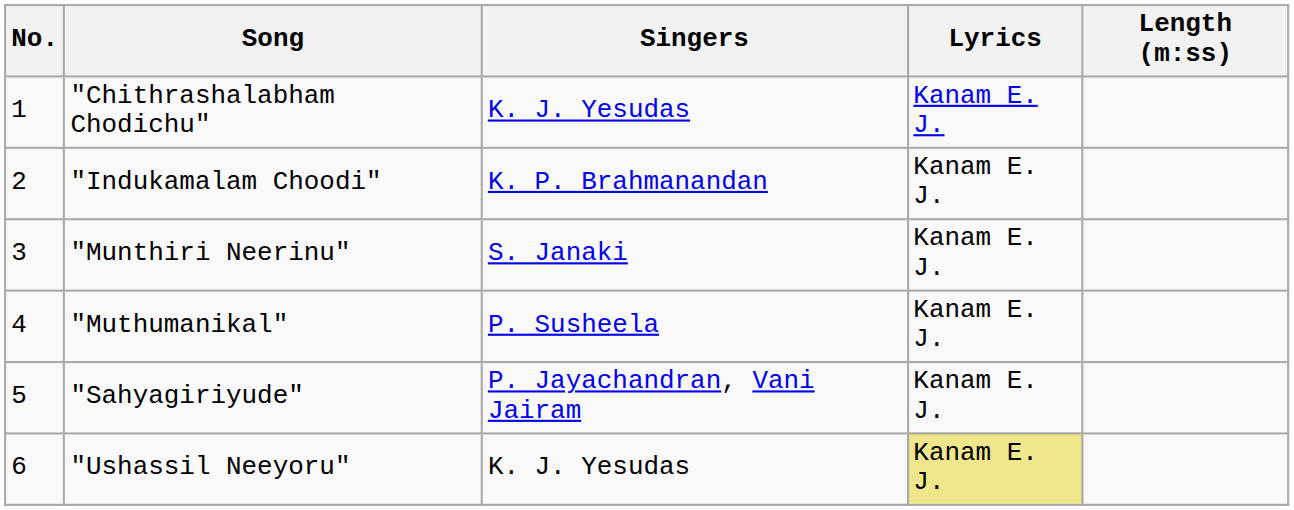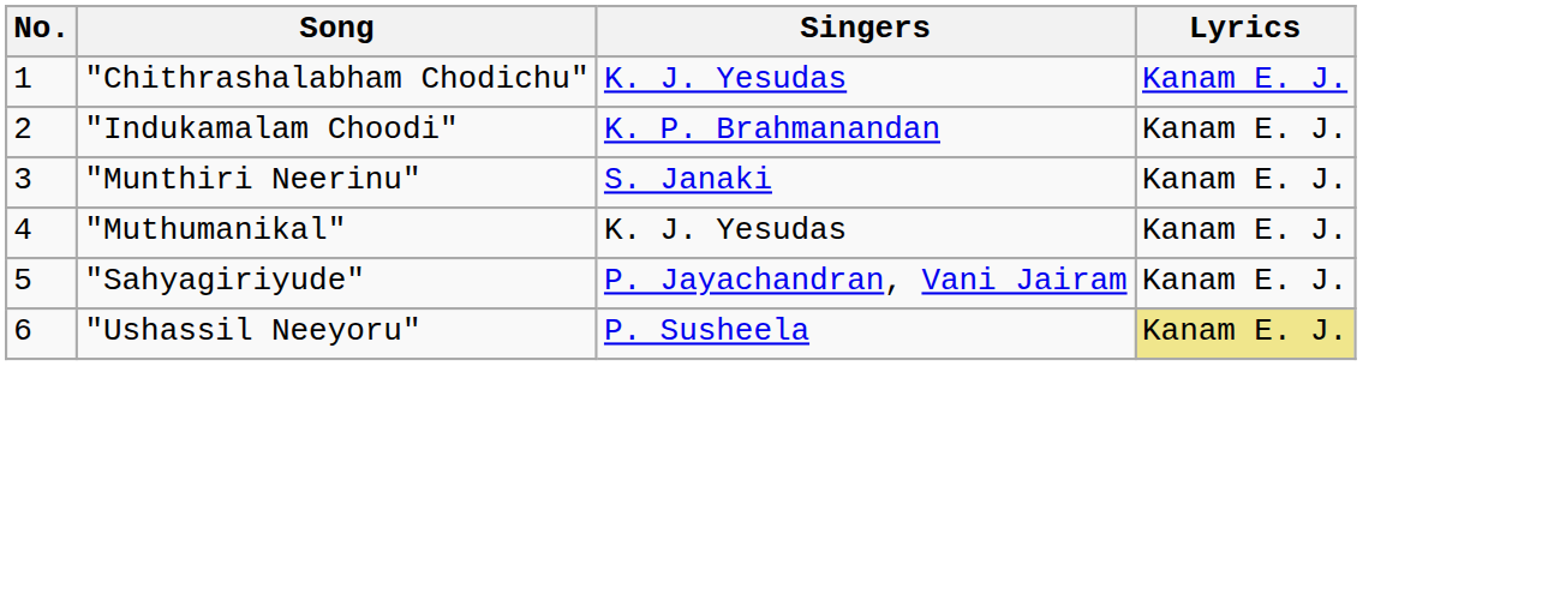 <table class="wikitable" style="font-size:95%;">
 <tr>
 <th>No.</th>
 <th>Song</th>
 <th>Singers</th>
 <th>Lyrics</th>
-<th>Length (m:ss)</th>
 </tr>
 <tr>
 <td>1</td>
 <td>"Chithrashalabham Chodichu"</td>
 <td><a href='#'>K. J. Yesudas</a></td>
 <td><a href='#'>Kanam E. J.</a></td>
-<td></td>
 </tr>
 <tr>
 <td>2</td>
 <td>"Indukamalam Choodi"</td>
 <td><a href='#'>K. P. Brahmanandan</a></td>
 <td>Kanam E. J.</td>
-<td></td>
 </tr>
 <tr>
 <td>3</td>
 <td>"Munthiri Neerinu"</td>
 <td><a href='#'>S. Janaki</a></td>
 <td>Kanam E. J.</td>
-<td></td>
 </tr>
 <tr>
 <td>4</td>
 <td>"Muthumanikal"</td>
-<td><a href='#'>P. Susheela</a></td>
+<td>K. J. Yesudas</td>
 <td>Kanam E. J.</td>
-<td></td>
 </tr>
 <tr>
 <td>5</td>
 <td>"Sahyagiriyude"</td>
 <td><a href='#'>P. Jayachandran</a>, <a href='#'>Vani Jairam</a></td>
 <td>Kanam E. J.</td>
-<td></td>
 </tr>
 <tr>
 <td>6</td>
 <td>"Ushassil Neeyoru"</td>
-<td>K. J. Yesudas</td>
+<td><a href='#'>P. Susheela</a></td>
 <td style="background: khaki;">Kanam E. J.</td>
-<td></td>
 </tr>
 </table>
